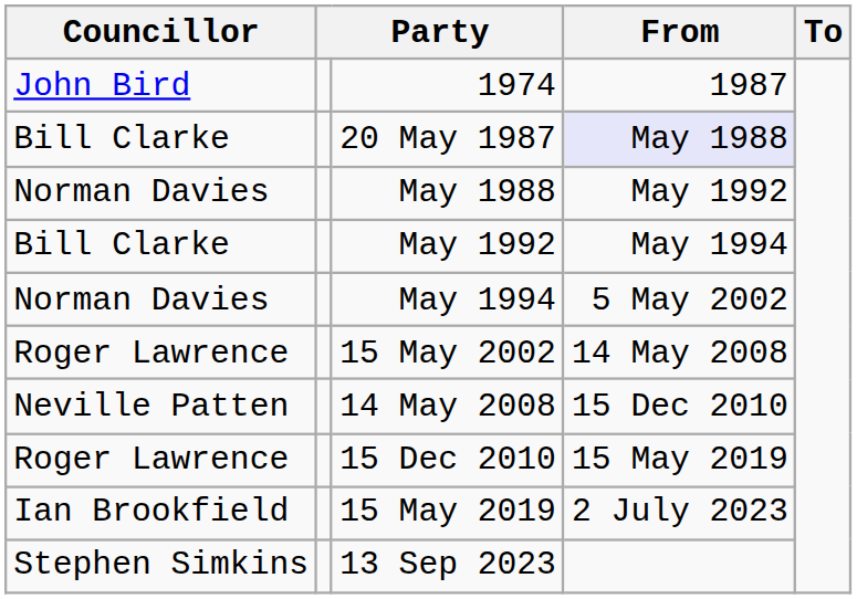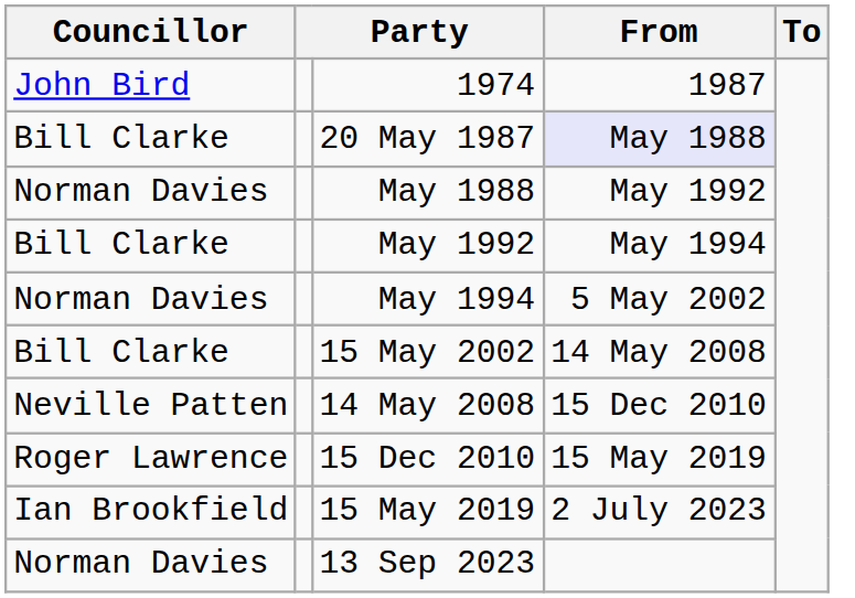 <table class=wikitable>
 <tr>
 <th>Councillor</th>
 <th colspan=2>Party</th>
 <th>From</th>
 <th>To</th>
 </tr>
 <tr>
 <td><a href='#'>John Bird</a></td>
 <td></td>
 <td align=right>1974</td>
 <td align=right>1987</td>
 </tr>
 <tr>
 <td>Bill Clarke</td>
 <td></td>
 <td align=right>20 May 1987</td>
 <td align=right style="background: lavender;">May 1988</td>
 </tr>
 <tr>
 <td>Norman Davies</td>
 <td></td>
 <td align=right>May 1988</td>
 <td align=right>May 1992</td>
 </tr>
 <tr>
 <td>Bill Clarke</td>
 <td></td>
 <td align=right>May 1992</td>
 <td align=right>May 1994</td>
 </tr>
 <tr>
 <td>Norman Davies</td>
 <td></td>
 <td align=right>May 1994</td>
 <td align=right>5 May 2002</td>
 </tr>
 <tr>
-<td>Roger Lawrence</td>
+<td>Bill Clarke</td>
 <td></td>
 <td align=right>15 May 2002</td>
 <td align=right>14 May 2008</td>
 </tr>
 <tr>
 <td>Neville Patten</td>
 <td></td>
 <td align=right>14 May 2008</td>
 <td align=right>15 Dec 2010</td>
 </tr>
 <tr>
 <td>Roger Lawrence</td>
 <td></td>
 <td align=right>15 Dec 2010</td>
 <td align=right>15 May 2019</td>
 </tr>
 <tr>
 <td>Ian Brookfield</td>
 <td></td>
 <td align=right>15 May 2019</td>
 <td align=right>2 July 2023</td>
 </tr>
 <tr>
-<td>Stephen Simkins</td>
+<td>Norman Davies</td>
 <td></td>
 <td align=right>13 Sep 2023</td>
 <td align=right></td>
 </tr>
 </table>
